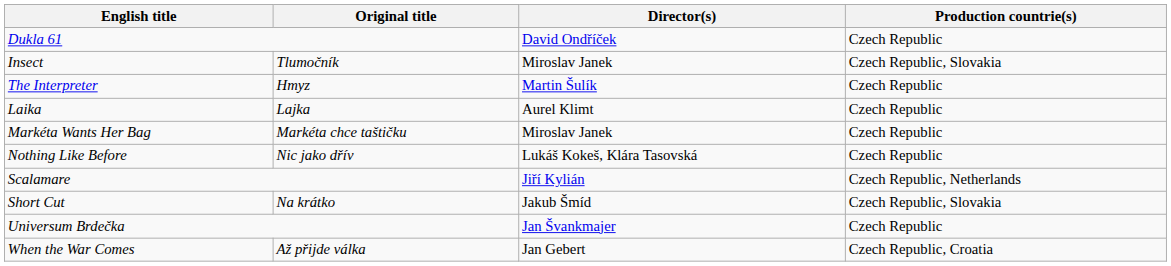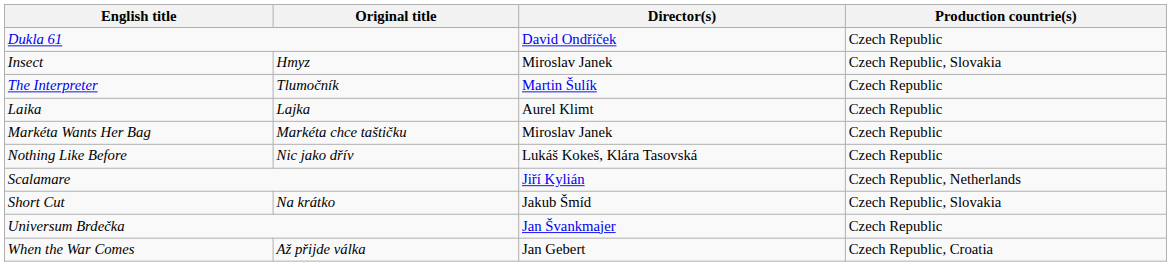 <table class="sortable wikitable" style="width:100%; margin-bottom:4px" cellpadding="5">
 <tr>
 <th scope="col">English title</th>
 <th scope="col">Original title</th>
 <th scope="col">Director(s)</th>
 <th scope="col">Production countrie(s)</th>
 </tr>
 <tr>
 <td colspan="2"><em><a href='#'>Dukla 61</a></em></td>
 <td><a href='#'>David Ondříček</a></td>
 <td>Czech Republic</td>
 </tr>
 <tr>
 <td><em>Insect</em></td>
-<td><em>Tlumočník</em></td>
+<td><em>Hmyz</em></td>
 <td>Miroslav Janek</td>
 <td>Czech Republic, Slovakia</td>
 </tr>
 <tr>
 <td><em><a href='#'>The Interpreter</a></em></td>
-<td><em>Hmyz</em></td>
+<td><em>Tlumočník</em></td>
 <td><a href='#'>Martin Šulík</a></td>
 <td>Czech Republic</td>
 </tr>
 <tr>
 <td><em>Laika</em></td>
 <td><em>Lajka</em></td>
 <td>Aurel Klimt</td>
 <td>Czech Republic</td>
 </tr>
 <tr>
 <td><em>Markéta Wants Her Bag</em></td>
 <td><em>Markéta chce taštičku</em></td>
 <td>Miroslav Janek</td>
 <td>Czech Republic</td>
 </tr>
 <tr>
 <td><em>Nothing Like Before</em></td>
 <td><em>Nic jako dřív</em></td>
 <td>Lukáš Kokeš, Klára Tasovská</td>
 <td>Czech Republic</td>
 </tr>
 <tr>
 <td colspan="2"><em>Scalamare</em></td>
 <td><a href='#'>Jiří Kylián</a></td>
 <td>Czech Republic, Netherlands</td>
 </tr>
 <tr>
 <td><em>Short Cut</em></td>
 <td><em>Na krátko</em></td>
 <td>Jakub Šmíd</td>
 <td>Czech Republic, Slovakia</td>
 </tr>
 <tr>
 <td colspan="2"><em>Universum Brdečka</em></td>
 <td><a href='#'>Jan Švankmajer</a></td>
 <td>Czech Republic</td>
 </tr>
 <tr>
 <td><em>When the War Comes</em></td>
 <td><em>Až přijde válka</em></td>
 <td>Jan Gebert</td>
 <td>Czech Republic, Croatia</td>
 </tr>
 </table>
